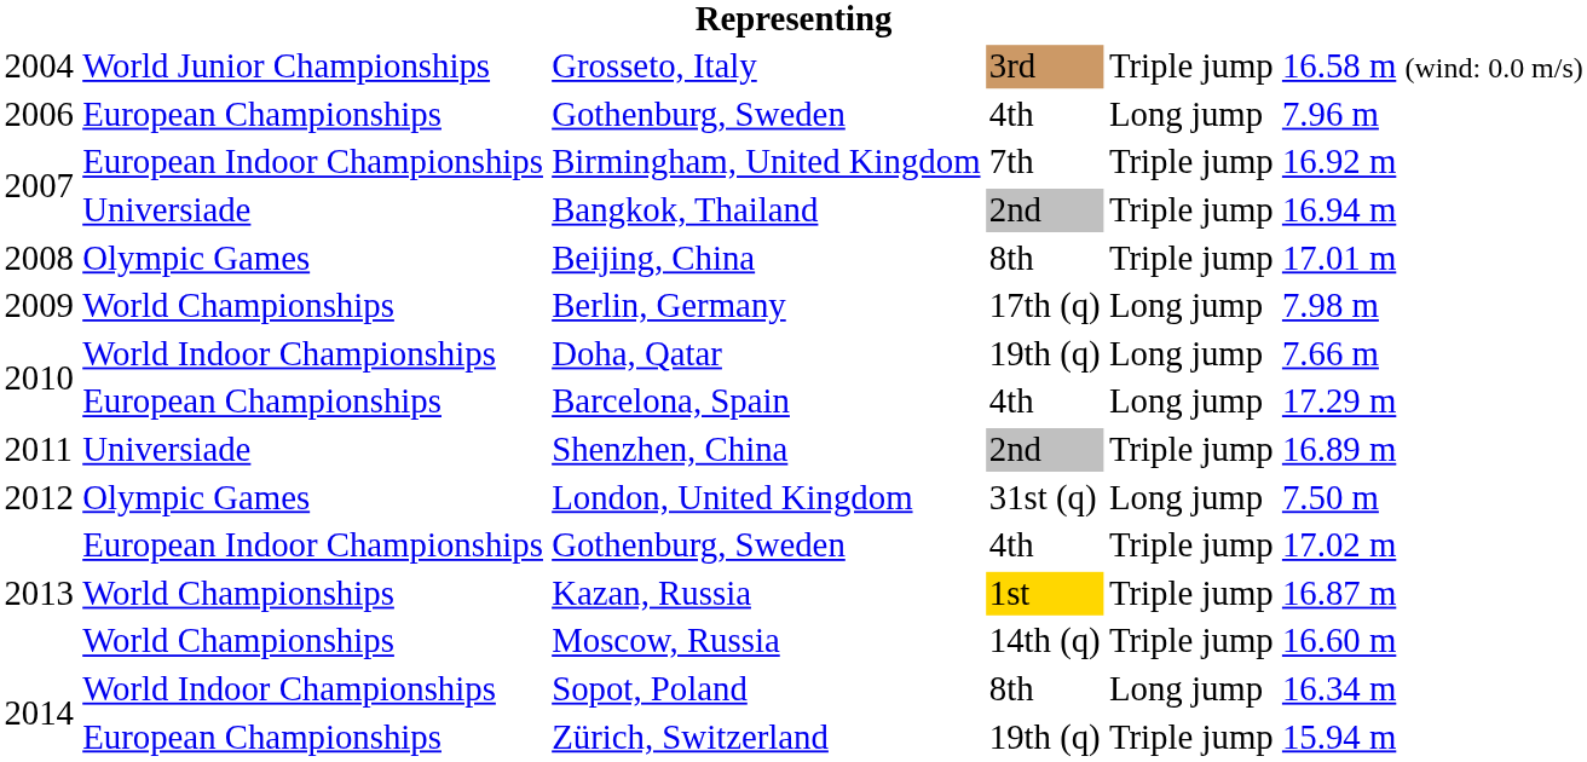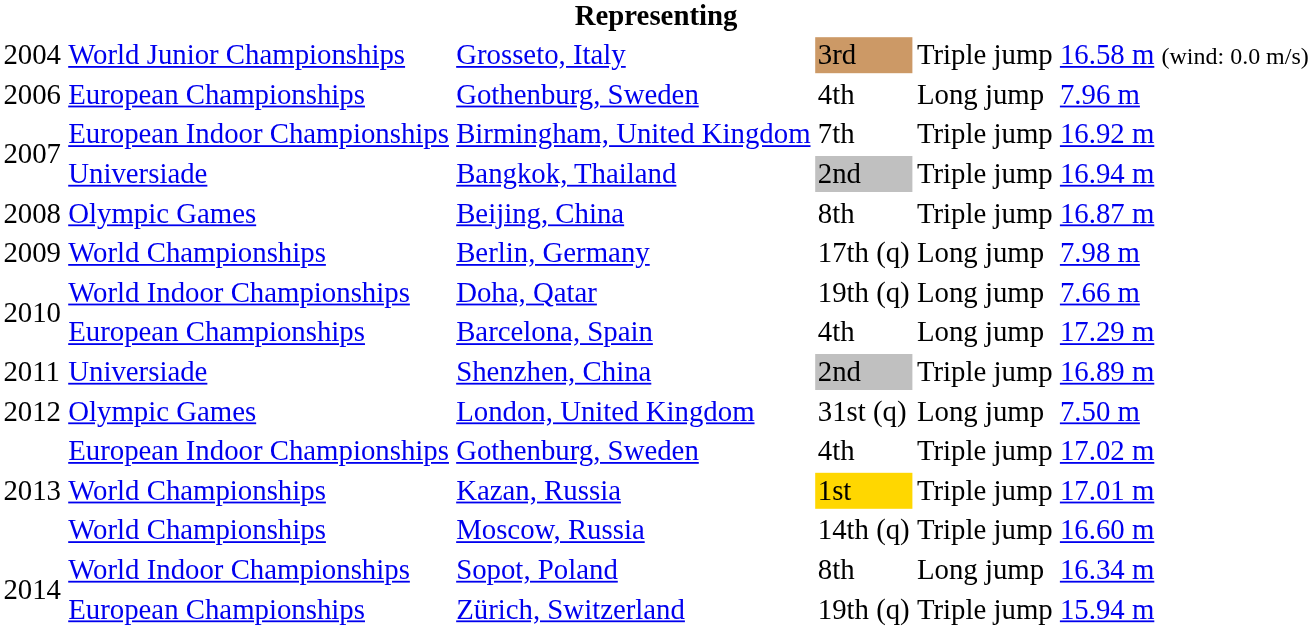 <table>
 <tr>
 <th colspan="6">Representing </th>
 </tr>
 <tr>
 <td>2004</td>
 <td><a href='#'>World Junior Championships</a></td>
 <td><a href='#'>Grosseto, Italy</a></td>
 <td bgcolor=cc9966>3rd</td>
 <td>Triple jump</td>
 <td><a href='#'>16.58 m</a>  <small>(wind: 0.0 m/s)</small></td>
 </tr>
 <tr>
 <td>2006</td>
 <td><a href='#'>European Championships</a></td>
 <td><a href='#'>Gothenburg, Sweden</a></td>
 <td>4th</td>
 <td>Long jump</td>
 <td><a href='#'>7.96 m</a></td>
 </tr>
 <tr>
 <td rowspan=2>2007</td>
 <td><a href='#'>European Indoor Championships</a></td>
 <td><a href='#'>Birmingham, United Kingdom</a></td>
 <td>7th</td>
 <td>Triple jump</td>
 <td><a href='#'>16.92 m</a></td>
 </tr>
 <tr>
 <td><a href='#'>Universiade</a></td>
 <td><a href='#'>Bangkok, Thailand</a></td>
 <td bgcolor=silver>2nd</td>
 <td>Triple jump</td>
 <td><a href='#'>16.94 m</a></td>
 </tr>
 <tr>
 <td>2008</td>
 <td><a href='#'>Olympic Games</a></td>
 <td><a href='#'>Beijing, China</a></td>
 <td>8th</td>
 <td>Triple jump</td>
-<td><a href='#'>17.01 m</a></td>
+<td><a href='#'>16.87 m</a></td>
 </tr>
 <tr>
 <td>2009</td>
 <td><a href='#'>World Championships</a></td>
 <td><a href='#'>Berlin, Germany</a></td>
 <td>17th (q)</td>
 <td>Long jump</td>
 <td><a href='#'>7.98 m</a></td>
 </tr>
 <tr>
 <td rowspan=2>2010</td>
 <td><a href='#'>World Indoor Championships</a></td>
 <td><a href='#'>Doha, Qatar</a></td>
 <td>19th (q)</td>
 <td>Long jump</td>
 <td><a href='#'>7.66 m</a></td>
 </tr>
 <tr>
 <td><a href='#'>European Championships</a></td>
 <td><a href='#'>Barcelona, Spain</a></td>
 <td>4th</td>
 <td>Long jump</td>
 <td><a href='#'>17.29 m</a></td>
 </tr>
 <tr>
 <td>2011</td>
 <td><a href='#'>Universiade</a></td>
 <td><a href='#'>Shenzhen, China</a></td>
 <td bgcolor=silver>2nd</td>
 <td>Triple jump</td>
 <td><a href='#'>16.89 m</a></td>
 </tr>
 <tr>
 <td>2012</td>
 <td><a href='#'>Olympic Games</a></td>
 <td><a href='#'>London, United Kingdom</a></td>
 <td>31st (q)</td>
 <td>Long jump</td>
 <td><a href='#'>7.50 m</a></td>
 </tr>
 <tr>
 <td rowspan=3>2013</td>
 <td><a href='#'>European Indoor Championships</a></td>
 <td><a href='#'>Gothenburg, Sweden</a></td>
 <td>4th</td>
 <td>Triple jump</td>
 <td><a href='#'>17.02 m</a></td>
 </tr>
 <tr>
 <td><a href='#'>World Championships</a></td>
 <td><a href='#'>Kazan, Russia</a></td>
 <td bgcolor=gold>1st</td>
 <td>Triple jump</td>
-<td><a href='#'>16.87 m</a></td>
+<td><a href='#'>17.01 m</a></td>
 </tr>
 <tr>
 <td><a href='#'>World Championships</a></td>
 <td><a href='#'>Moscow, Russia</a></td>
 <td>14th (q)</td>
 <td>Triple jump</td>
 <td><a href='#'>16.60 m</a></td>
 </tr>
 <tr>
 <td rowspan=2>2014</td>
 <td><a href='#'>World Indoor Championships</a></td>
 <td><a href='#'>Sopot, Poland</a></td>
 <td>8th</td>
 <td>Long jump</td>
 <td><a href='#'>16.34 m</a></td>
 </tr>
 <tr>
 <td><a href='#'>European Championships</a></td>
 <td><a href='#'>Zürich, Switzerland</a></td>
 <td>19th (q)</td>
 <td>Triple jump</td>
 <td><a href='#'>15.94 m</a></td>
 </tr>
 </table>
